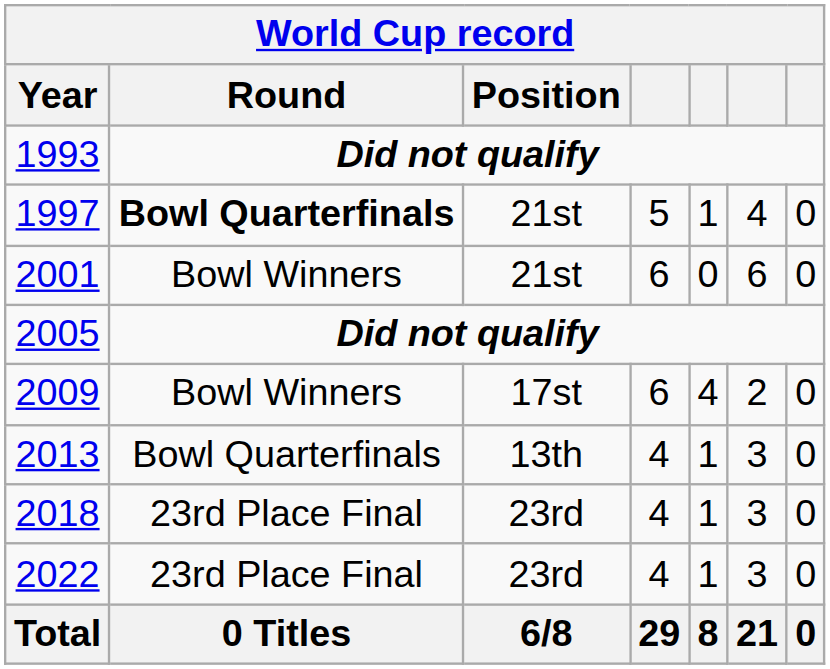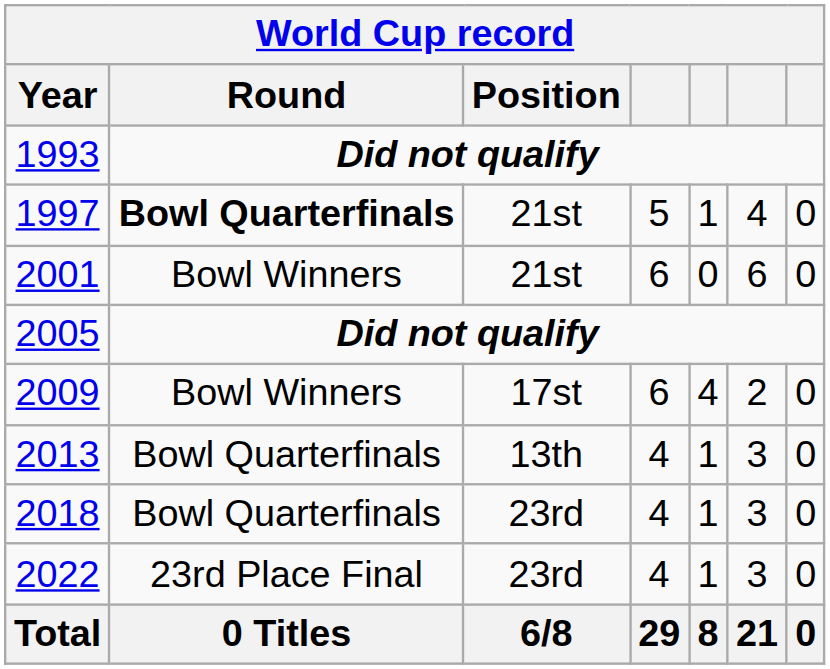 <table class="wikitable" style="text-align: center;">
 <tr>
 <th colspan=10><a href='#'>World Cup record</a></th>
 </tr>
 <tr>
 <th>Year</th>
 <th>Round</th>
 <th>Position</th>
 <th></th>
 <th></th>
 <th></th>
 <th></th>
 </tr>
 <tr>
 <td> <a href='#'>1993</a></td>
 <td colspan=6><strong><em>Did not qualify</em></strong></td>
 </tr>
 <tr>
 <td> <a href='#'>1997</a></td>
 <td><strong>Bowl Quarterfinals</strong></td>
 <td>21st</td>
 <td>5</td>
 <td>1</td>
 <td>4</td>
 <td>0</td>
 </tr>
 <tr>
 <td> <a href='#'>2001</a></td>
 <td>Bowl Winners</td>
 <td>21st</td>
 <td>6</td>
 <td>0</td>
 <td>6</td>
 <td>0</td>
 </tr>
 <tr>
 <td> <a href='#'>2005</a></td>
 <td colspan=6><strong><em>Did not qualify</em></strong></td>
 </tr>
 <tr>
 <td> <a href='#'>2009</a></td>
 <td>Bowl Winners</td>
 <td>17st</td>
 <td>6</td>
 <td>4</td>
 <td>2</td>
 <td>0</td>
 </tr>
 <tr>
 <td> <a href='#'>2013</a></td>
 <td>Bowl Quarterfinals</td>
 <td>13th</td>
 <td>4</td>
 <td>1</td>
 <td>3</td>
 <td>0</td>
 </tr>
 <tr>
 <td> <a href='#'>2018</a></td>
-<td>23rd Place Final</td>
+<td>Bowl Quarterfinals</td>
 <td>23rd</td>
 <td>4</td>
 <td>1</td>
 <td>3</td>
 <td>0</td>
 </tr>
 <tr>
 <td> <a href='#'>2022</a></td>
 <td>23rd Place Final</td>
 <td>23rd</td>
 <td>4</td>
 <td>1</td>
 <td>3</td>
 <td>0</td>
 </tr>
 <tr>
 <th>Total</th>
 <th>0 Titles</th>
 <th>6/8</th>
 <th>29</th>
 <th>8</th>
 <th>21</th>
 <th>0</th>
 </tr>
 </table>
